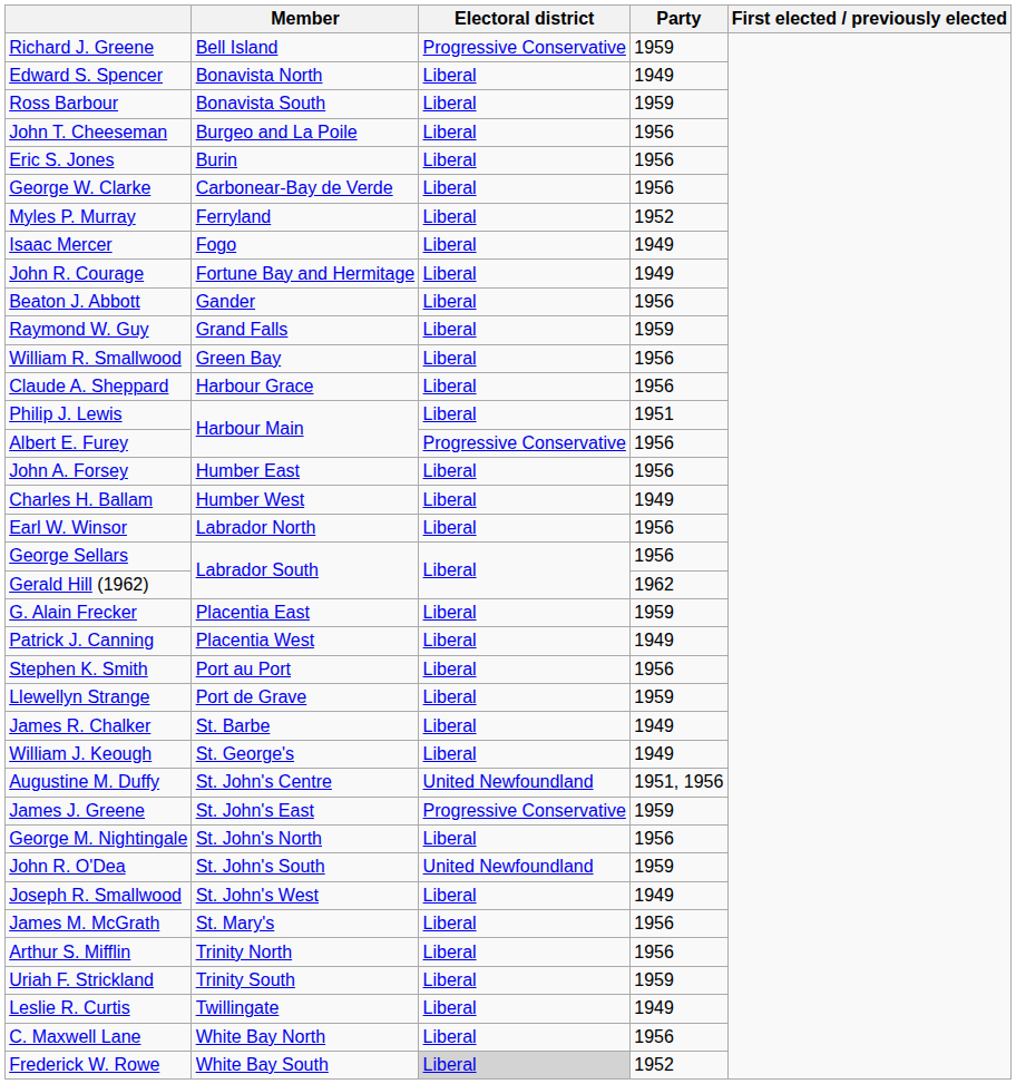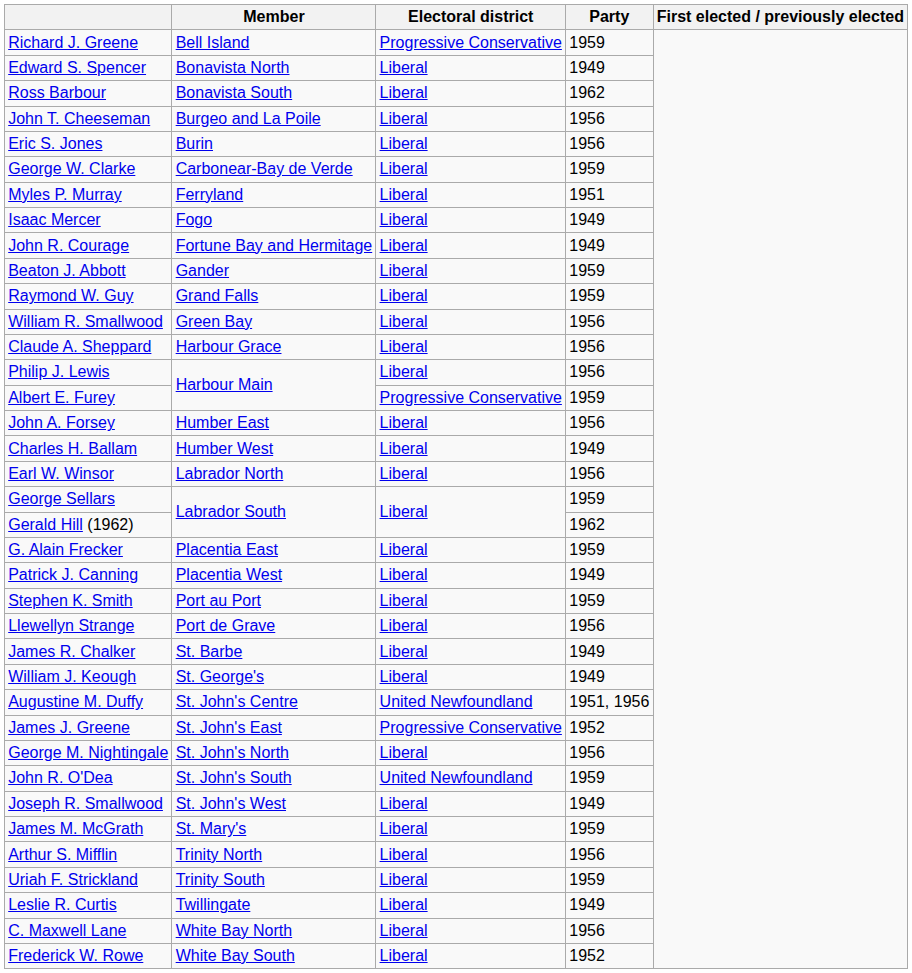 <table class="wikitable sortable">
 <tr>
 <th></th>
 <th>Member</th>
 <th>Electoral district</th>
 <th>Party</th>
 <th>First elected / previously elected</th>
 </tr>
 <tr>
 <td><a href='#'>Richard J. Greene</a></td>
 <td><a href='#'>Bell Island</a></td>
 <td><a href='#'>Progressive Conservative</a></td>
 <td>1959</td>
 </tr>
 <tr>
 <td><a href='#'>Edward S. Spencer</a></td>
 <td><a href='#'>Bonavista North</a></td>
 <td><a href='#'>Liberal</a></td>
 <td>1949</td>
 </tr>
 <tr>
 <td><a href='#'>Ross Barbour</a></td>
 <td><a href='#'>Bonavista South</a></td>
 <td><a href='#'>Liberal</a></td>
-<td>1959</td>
+<td>1962</td>
 </tr>
 <tr>
 <td><a href='#'>John T. Cheeseman</a></td>
 <td><a href='#'>Burgeo and La Poile</a></td>
 <td><a href='#'>Liberal</a></td>
 <td>1956</td>
 </tr>
 <tr>
 <td><a href='#'>Eric S. Jones</a></td>
 <td><a href='#'>Burin</a></td>
 <td><a href='#'>Liberal</a></td>
 <td>1956</td>
 </tr>
 <tr>
 <td><a href='#'>George W. Clarke</a></td>
 <td><a href='#'>Carbonear-Bay de Verde</a></td>
 <td><a href='#'>Liberal</a></td>
-<td>1956</td>
+<td>1959</td>
 </tr>
 <tr>
 <td><a href='#'>Myles P. Murray</a></td>
 <td><a href='#'>Ferryland</a></td>
 <td><a href='#'>Liberal</a></td>
-<td>1952</td>
+<td>1951</td>
 </tr>
 <tr>
 <td><a href='#'>Isaac Mercer</a></td>
 <td><a href='#'>Fogo</a></td>
 <td><a href='#'>Liberal</a></td>
 <td>1949</td>
 </tr>
 <tr>
 <td><a href='#'>John R. Courage</a></td>
 <td><a href='#'>Fortune Bay and Hermitage</a></td>
 <td><a href='#'>Liberal</a></td>
 <td>1949</td>
 </tr>
 <tr>
 <td><a href='#'>Beaton J. Abbott</a></td>
 <td><a href='#'>Gander</a></td>
 <td><a href='#'>Liberal</a></td>
-<td>1956</td>
+<td>1959</td>
 </tr>
 <tr>
 <td><a href='#'>Raymond W. Guy</a></td>
 <td><a href='#'>Grand Falls</a></td>
 <td><a href='#'>Liberal</a></td>
 <td>1959</td>
 </tr>
 <tr>
 <td><a href='#'>William R. Smallwood</a></td>
 <td><a href='#'>Green Bay</a></td>
 <td><a href='#'>Liberal</a></td>
 <td>1956</td>
 </tr>
 <tr>
 <td><a href='#'>Claude A. Sheppard</a></td>
 <td><a href='#'>Harbour Grace</a></td>
 <td><a href='#'>Liberal</a></td>
 <td>1956</td>
 </tr>
 <tr>
 <td><a href='#'>Philip J. Lewis</a></td>
 <td rowspan=2><a href='#'>Harbour Main</a></td>
 <td><a href='#'>Liberal</a></td>
-<td>1951</td>
+<td>1956</td>
 </tr>
 <tr>
 <td><a href='#'>Albert E. Furey</a></td>
 <td><a href='#'>Progressive Conservative</a></td>
-<td>1956</td>
+<td>1959</td>
 </tr>
 <tr>
 <td><a href='#'>John A. Forsey</a></td>
 <td><a href='#'>Humber East</a></td>
 <td><a href='#'>Liberal</a></td>
 <td>1956</td>
 </tr>
 <tr>
 <td><a href='#'>Charles H. Ballam</a></td>
 <td><a href='#'>Humber West</a></td>
 <td><a href='#'>Liberal</a></td>
 <td>1949</td>
 </tr>
 <tr>
 <td><a href='#'>Earl W. Winsor</a></td>
 <td><a href='#'>Labrador North</a></td>
 <td><a href='#'>Liberal</a></td>
 <td>1956</td>
 </tr>
 <tr>
 <td><a href='#'>George Sellars</a></td>
 <td rowspan=2><a href='#'>Labrador South</a></td>
 <td rowspan=2><a href='#'>Liberal</a></td>
-<td>1956</td>
+<td>1959</td>
 </tr>
 <tr>
 <td><a href='#'>Gerald Hill</a> (1962)</td>
 <td>1962</td>
 </tr>
 <tr>
 <td><a href='#'>G. Alain Frecker</a></td>
 <td><a href='#'>Placentia East</a></td>
 <td><a href='#'>Liberal</a></td>
 <td>1959</td>
 </tr>
 <tr>
 <td><a href='#'>Patrick J. Canning</a></td>
 <td><a href='#'>Placentia West</a></td>
 <td><a href='#'>Liberal</a></td>
 <td>1949</td>
 </tr>
 <tr>
 <td><a href='#'>Stephen K. Smith</a></td>
 <td><a href='#'>Port au Port</a></td>
 <td><a href='#'>Liberal</a></td>
-<td>1956</td>
+<td>1959</td>
 </tr>
 <tr>
 <td><a href='#'>Llewellyn Strange</a></td>
 <td><a href='#'>Port de Grave</a></td>
 <td><a href='#'>Liberal</a></td>
-<td>1959</td>
+<td>1956</td>
 </tr>
 <tr>
 <td><a href='#'>James R. Chalker</a></td>
 <td><a href='#'>St. Barbe</a></td>
 <td><a href='#'>Liberal</a></td>
 <td>1949</td>
 </tr>
 <tr>
 <td><a href='#'>William J. Keough</a></td>
 <td><a href='#'>St. George's</a></td>
 <td><a href='#'>Liberal</a></td>
 <td>1949</td>
 </tr>
 <tr>
 <td><a href='#'>Augustine M. Duffy</a></td>
 <td><a href='#'>St. John's Centre</a></td>
 <td><a href='#'>United Newfoundland</a></td>
 <td>1951, 1956</td>
 </tr>
 <tr>
 <td><a href='#'>James J. Greene</a></td>
 <td><a href='#'>St. John's East</a></td>
 <td><a href='#'>Progressive Conservative</a></td>
-<td>1959</td>
+<td>1952</td>
 </tr>
 <tr>
 <td><a href='#'>George M. Nightingale</a></td>
 <td><a href='#'>St. John's North</a></td>
 <td><a href='#'>Liberal</a></td>
 <td>1956</td>
 </tr>
 <tr>
 <td><a href='#'>John R. O'Dea</a></td>
 <td><a href='#'>St. John's South</a></td>
 <td><a href='#'>United Newfoundland</a></td>
 <td>1959</td>
 </tr>
 <tr>
 <td><a href='#'>Joseph R. Smallwood</a></td>
 <td><a href='#'>St. John's West</a></td>
 <td><a href='#'>Liberal</a></td>
 <td>1949</td>
 </tr>
 <tr>
 <td><a href='#'>James M. McGrath</a></td>
 <td><a href='#'>St. Mary's</a></td>
 <td><a href='#'>Liberal</a></td>
-<td>1956</td>
+<td>1959</td>
 </tr>
 <tr>
 <td><a href='#'>Arthur S. Mifflin</a></td>
 <td><a href='#'>Trinity North</a></td>
 <td><a href='#'>Liberal</a></td>
 <td>1956</td>
 </tr>
 <tr>
 <td><a href='#'>Uriah F. Strickland</a></td>
 <td><a href='#'>Trinity South</a></td>
 <td><a href='#'>Liberal</a></td>
 <td>1959</td>
 </tr>
 <tr>
 <td><a href='#'>Leslie R. Curtis</a></td>
 <td><a href='#'>Twillingate</a></td>
 <td><a href='#'>Liberal</a></td>
 <td>1949</td>
 </tr>
 <tr>
 <td><a href='#'>C. Maxwell Lane</a></td>
 <td><a href='#'>White Bay North</a></td>
 <td><a href='#'>Liberal</a></td>
 <td>1956</td>
 </tr>
 <tr>
 <td><a href='#'>Frederick W. Rowe</a></td>
 <td><a href='#'>White Bay South</a></td>
-<td style="background: lightgrey;"><a href='#'>Liberal</a></td>
+<td><a href='#'>Liberal</a></td>
 <td>1952</td>
 </tr>
 </table>
